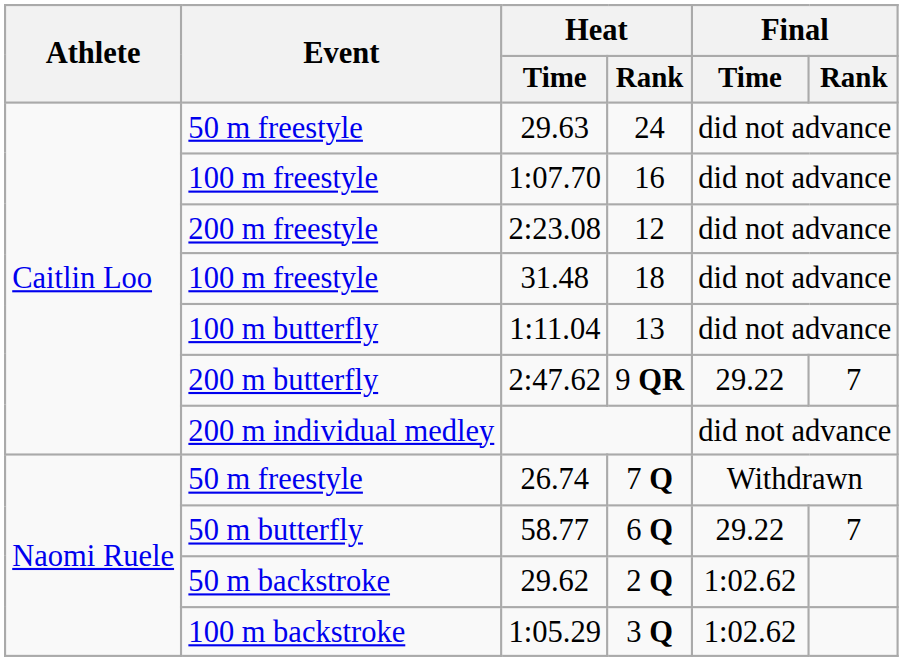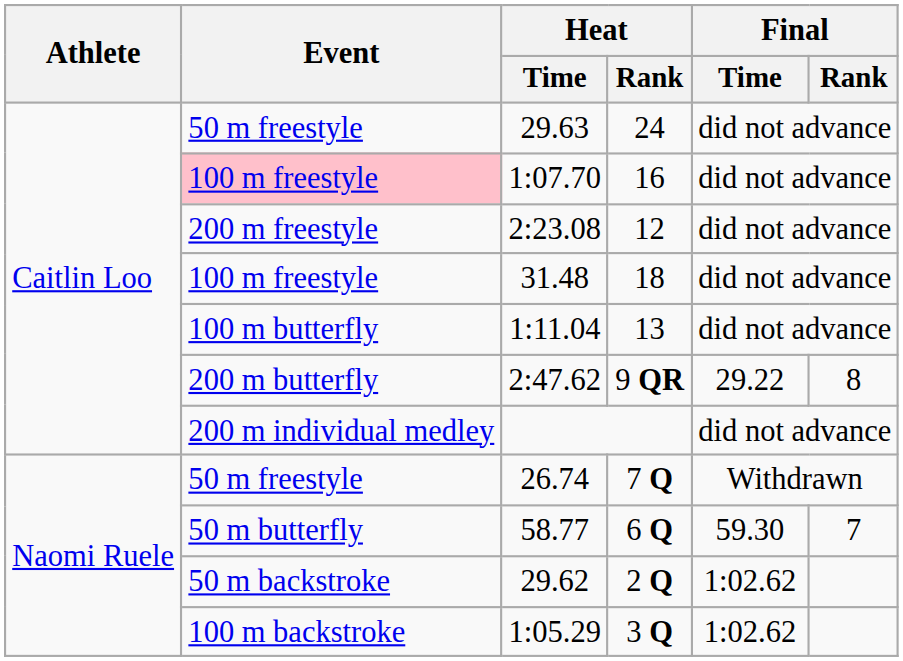 <table class="wikitable" style="text-align:center; font-size:90%">
 <tr>
 <th rowspan="2">Athlete</th>
 <th rowspan="2">Event</th>
 <th colspan="2">Heat</th>
 <th colspan="2">Final</th>
 </tr>
 <tr style="font-size:95%">
 <th>Time</th>
 <th>Rank</th>
 <th>Time</th>
 <th>Rank</th>
 </tr>
 <tr>
 <td align=left rowspan=7><a href='#'>Caitlin Loo</a></td>
 <td align=left><a href='#'>50 m freestyle</a></td>
 <td>29.63</td>
 <td>24</td>
 <td colspan=2>did not advance</td>
 </tr>
 <tr>
-<td align=left><a href='#'>100 m freestyle</a></td>
+<td align=left style="background: pink;"><a href='#'>100 m freestyle</a></td>
 <td>1:07.70</td>
 <td>16</td>
 <td colspan=2>did not advance</td>
 </tr>
 <tr>
 <td align=left><a href='#'>200 m freestyle</a></td>
 <td>2:23.08</td>
 <td>12</td>
 <td colspan=2>did not advance</td>
 </tr>
 <tr>
 <td align=left><a href='#'>100 m freestyle</a></td>
 <td>31.48</td>
 <td>18</td>
 <td colspan=2>did not advance</td>
 </tr>
 <tr>
 <td align=left><a href='#'>100 m butterfly</a></td>
 <td>1:11.04</td>
 <td>13</td>
 <td colspan=2>did not advance</td>
 </tr>
 <tr>
 <td align=left><a href='#'>200 m butterfly</a></td>
 <td>2:47.62</td>
 <td>9 <strong>QR</strong></td>
 <td>29.22</td>
-<td>7</td>
+<td>8</td>
 </tr>
 <tr>
 <td align=left><a href='#'>200 m individual medley</a></td>
 <td colspan=2></td>
 <td colspan=2>did not advance</td>
 </tr>
 <tr>
 <td align=left rowspan=4><a href='#'>Naomi Ruele</a></td>
 <td align=left><a href='#'>50 m freestyle</a></td>
 <td>26.74</td>
 <td>7 <strong>Q</strong></td>
 <td colspan=2>Withdrawn</td>
 </tr>
 <tr>
 <td align=left><a href='#'>50 m butterfly</a></td>
 <td>58.77</td>
 <td>6 <strong>Q</strong></td>
-<td>29.22</td>
+<td>59.30</td>
 <td>7</td>
 </tr>
 <tr>
 <td align=left><a href='#'>50 m backstroke</a></td>
 <td>29.62</td>
 <td>2 <strong>Q</strong></td>
 <td>1:02.62</td>
 <td></td>
 </tr>
 <tr>
 <td align=left><a href='#'>100 m backstroke</a></td>
 <td>1:05.29</td>
 <td>3 <strong>Q</strong></td>
 <td>1:02.62</td>
 <td></td>
 </tr>
 </table>
